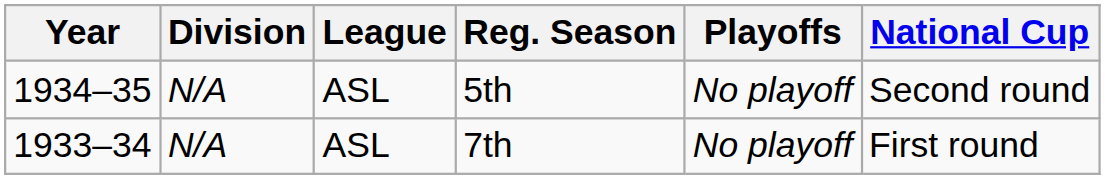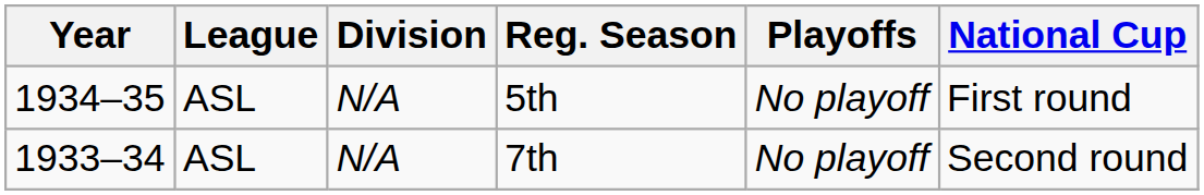 <table class="wikitable">
 <tr>
 <th>Year</th>
+<th>League</th>
 <th>Division</th>
-<th>League</th>
 <th>Reg. Season</th>
 <th>Playoffs</th>
 <th><a href='#'>National Cup</a></th>
 </tr>
 <tr>
 <td>1934–35</td>
+<td>ASL</td>
 <td><em>N/A</em></td>
+<td>5th</td>
+<td><em>No playoff</em></td>
+<td>First round</td>
+</tr>
+<tr>
+<td>1933–34</td>
 <td>ASL</td>
-<td>5th</td>
+<td><em>N/A</em></td>
+<td>7th</td>
 <td><em>No playoff</em></td>
 <td>Second round</td>
 </tr>
-<tr>
-<td>1933–34</td>
-<td><em>N/A</em></td>
-<td>ASL</td>
-<td>7th</td>
-<td><em>No playoff</em></td>
-<td>First round</td>
-</tr>
 </table>
